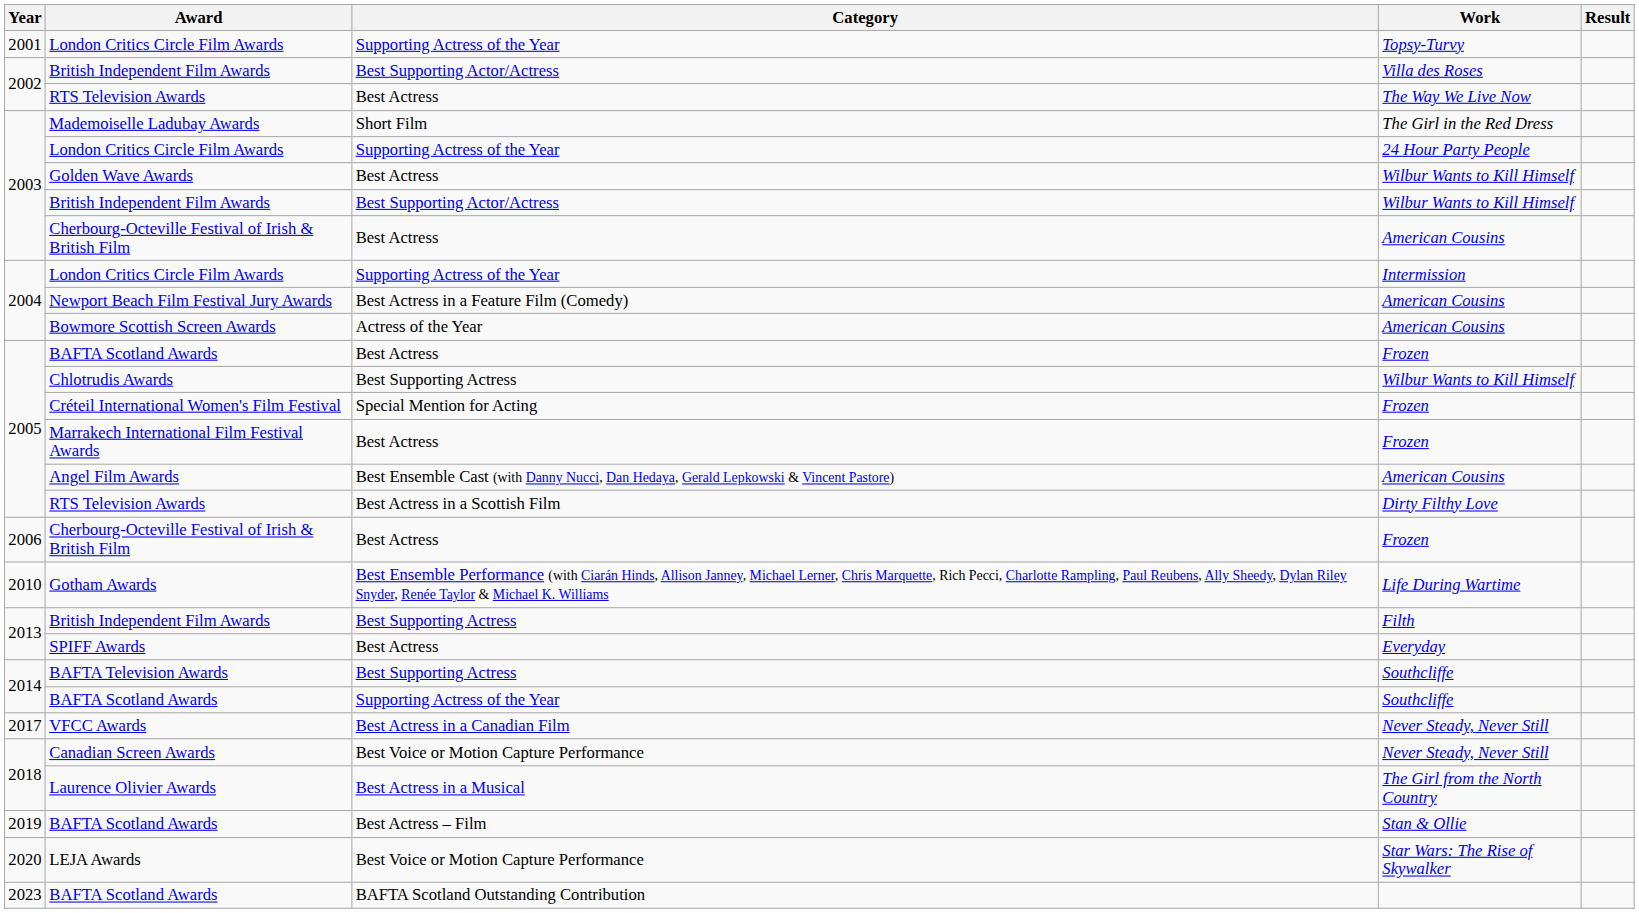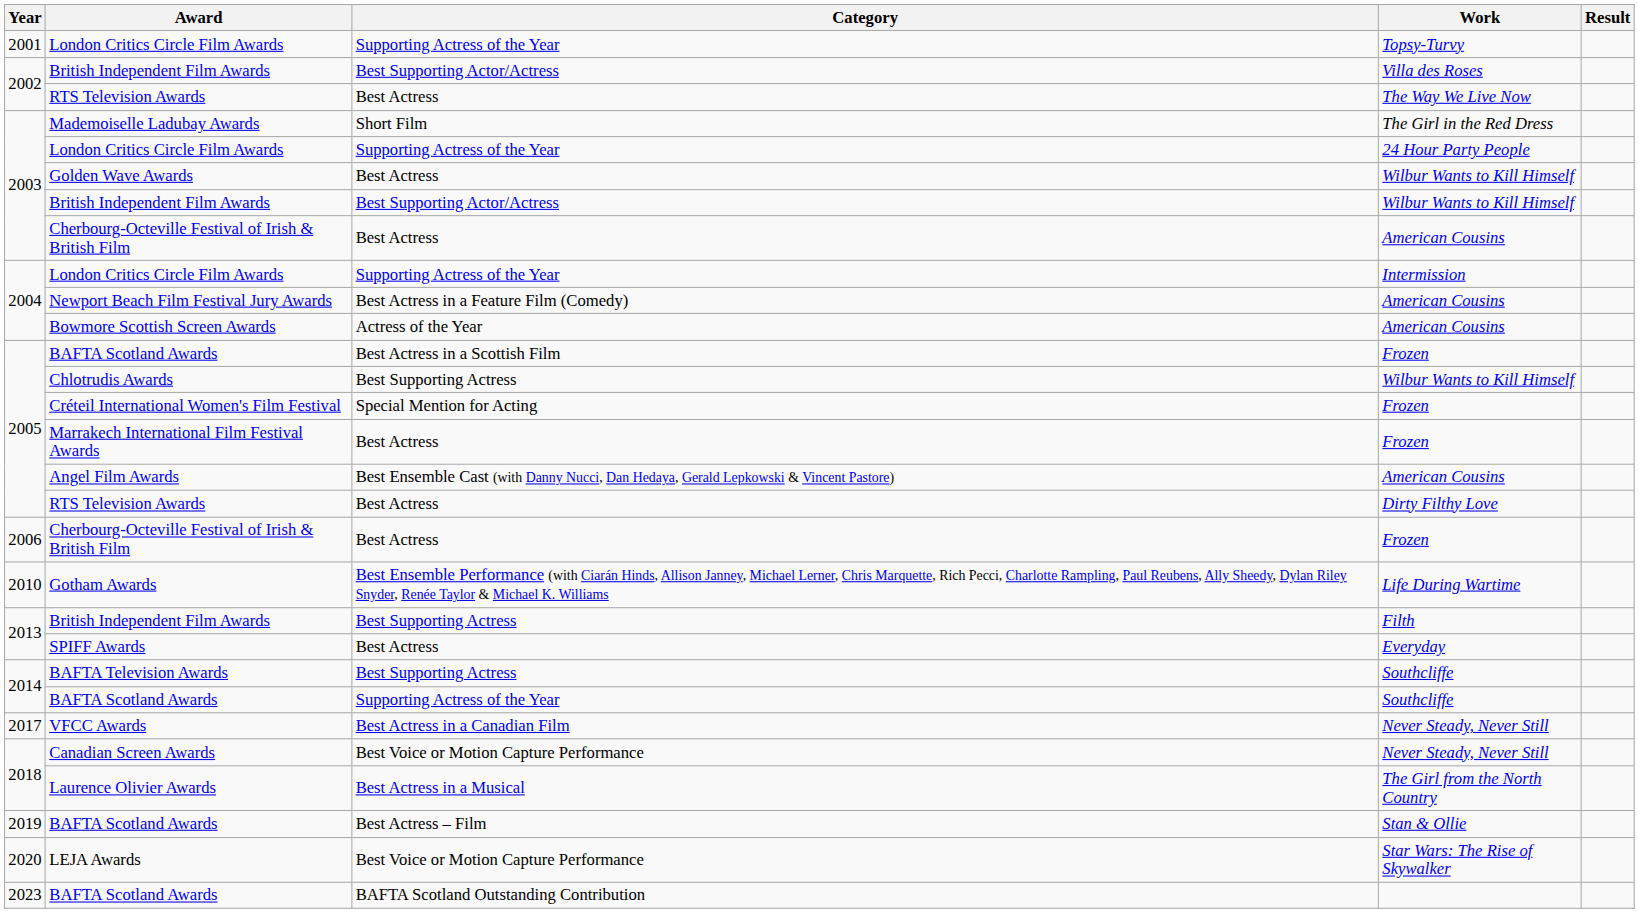 <table class="wikitable">
 <tr>
 <th>Year</th>
 <th>Award</th>
 <th>Category</th>
 <th>Work</th>
 <th>Result</th>
 </tr>
 <tr>
 <td>2001</td>
 <td><a href='#'>London Critics Circle Film Awards</a></td>
 <td><a href='#'>Supporting Actress of the Year</a></td>
 <td><em><a href='#'>Topsy-Turvy</a></em></td>
 <td></td>
 </tr>
 <tr>
 <td rowspan="2">2002</td>
 <td><a href='#'>British Independent Film Awards</a></td>
 <td><a href='#'>Best Supporting Actor/Actress</a></td>
 <td><em><a href='#'>Villa des Roses</a></em></td>
 <td></td>
 </tr>
 <tr>
 <td><a href='#'>RTS Television Awards</a></td>
 <td>Best Actress</td>
 <td><em><a href='#'>The Way We Live Now</a></em></td>
 <td></td>
 </tr>
 <tr>
 <td rowspan="5">2003</td>
 <td><a href='#'>Mademoiselle Ladubay Awards</a></td>
 <td>Short Film</td>
 <td><em>The Girl in the Red Dress</em></td>
 <td></td>
 </tr>
 <tr>
 <td><a href='#'>London Critics Circle Film Awards</a></td>
 <td><a href='#'>Supporting Actress of the Year</a></td>
 <td><em><a href='#'>24 Hour Party People</a></em></td>
 <td></td>
 </tr>
 <tr>
 <td><a href='#'>Golden Wave Awards</a></td>
 <td>Best Actress</td>
 <td><em><a href='#'>Wilbur Wants to Kill Himself</a></em></td>
 <td></td>
 </tr>
 <tr>
 <td><a href='#'>British Independent Film Awards</a></td>
 <td><a href='#'>Best Supporting Actor/Actress</a></td>
 <td><em><a href='#'>Wilbur Wants to Kill Himself</a></em></td>
 <td></td>
 </tr>
 <tr>
 <td><a href='#'>Cherbourg-Octeville Festival of Irish & British Film</a></td>
 <td>Best Actress</td>
 <td><em><a href='#'>American Cousins</a></em></td>
 <td></td>
 </tr>
 <tr>
 <td rowspan="3">2004</td>
 <td><a href='#'>London Critics Circle Film Awards</a></td>
 <td><a href='#'>Supporting Actress of the Year</a></td>
 <td><em><a href='#'>Intermission</a></em></td>
 <td></td>
 </tr>
 <tr>
 <td><a href='#'>Newport Beach Film Festival Jury Awards</a></td>
 <td>Best Actress in a Feature Film (Comedy)</td>
 <td><em><a href='#'>American Cousins</a></em></td>
 <td></td>
 </tr>
 <tr>
 <td><a href='#'>Bowmore Scottish Screen Awards</a></td>
 <td>Actress of the Year</td>
 <td><em><a href='#'>American Cousins</a></em></td>
 <td></td>
 </tr>
 <tr>
 <td rowspan="6">2005</td>
 <td><a href='#'>BAFTA Scotland Awards</a></td>
-<td>Best Actress</td>
+<td>Best Actress in a Scottish Film</td>
 <td><em><a href='#'>Frozen</a></em></td>
 <td></td>
 </tr>
 <tr>
 <td><a href='#'>Chlotrudis Awards</a></td>
 <td>Best Supporting Actress</td>
 <td><em><a href='#'>Wilbur Wants to Kill Himself</a></em></td>
 <td></td>
 </tr>
 <tr>
 <td><a href='#'>Créteil International Women's Film Festival</a></td>
 <td>Special Mention for Acting</td>
 <td><em><a href='#'>Frozen</a></em></td>
 <td></td>
 </tr>
 <tr>
 <td><a href='#'>Marrakech International Film Festival Awards</a></td>
 <td>Best Actress</td>
 <td><em><a href='#'>Frozen</a></em></td>
 <td></td>
 </tr>
 <tr>
 <td><a href='#'>Angel Film Awards</a></td>
 <td>Best Ensemble Cast <small>(with <a href='#'>Danny Nucci</a>, <a href='#'>Dan Hedaya</a>, <a href='#'>Gerald Lepkowski</a> & <a href='#'>Vincent Pastore</a>)</small></td>
 <td><em><a href='#'>American Cousins</a></em></td>
 <td></td>
 </tr>
 <tr>
 <td><a href='#'>RTS Television Awards</a></td>
-<td>Best Actress in a Scottish Film</td>
+<td>Best Actress</td>
 <td><em><a href='#'>Dirty Filthy Love</a></em></td>
 <td></td>
 </tr>
 <tr>
 <td>2006</td>
 <td><a href='#'>Cherbourg-Octeville Festival of Irish & British Film</a></td>
 <td>Best Actress</td>
 <td><em><a href='#'>Frozen</a></em></td>
 <td></td>
 </tr>
 <tr>
 <td>2010</td>
 <td><a href='#'>Gotham Awards</a></td>
 <td><a href='#'>Best Ensemble Performance</a> <small>(with <a href='#'>Ciarán Hinds</a>, <a href='#'>Allison Janney</a>, <a href='#'>Michael Lerner</a>, <a href='#'>Chris Marquette</a>, Rich Pecci, <a href='#'>Charlotte Rampling</a>, <a href='#'>Paul Reubens</a>, <a href='#'>Ally Sheedy</a>, <a href='#'>Dylan Riley Snyder</a>, <a href='#'>Renée Taylor</a> & <a href='#'>Michael K. Williams</a></small></td>
 <td><em><a href='#'>Life During Wartime</a></em></td>
 <td></td>
 </tr>
 <tr>
 <td rowspan="2">2013</td>
 <td><a href='#'>British Independent Film Awards</a></td>
 <td><a href='#'>Best Supporting Actress</a></td>
 <td><em><a href='#'>Filth</a></em></td>
 <td></td>
 </tr>
 <tr>
 <td><a href='#'>SPIFF Awards</a></td>
 <td>Best Actress</td>
 <td><em><a href='#'>Everyday</a></em></td>
 <td></td>
 </tr>
 <tr>
 <td rowspan="2">2014</td>
 <td><a href='#'>BAFTA Television Awards</a></td>
 <td><a href='#'>Best Supporting Actress</a></td>
 <td><em><a href='#'>Southcliffe</a></em></td>
 <td></td>
 </tr>
 <tr>
 <td><a href='#'>BAFTA Scotland Awards</a></td>
 <td><a href='#'>Supporting Actress of the Year</a></td>
 <td><em><a href='#'>Southcliffe</a></em></td>
 <td></td>
 </tr>
 <tr>
 <td>2017</td>
 <td><a href='#'>VFCC Awards</a></td>
 <td><a href='#'>Best Actress in a Canadian Film</a></td>
 <td><em><a href='#'>Never Steady, Never Still</a></em></td>
 <td></td>
 </tr>
 <tr>
 <td rowspan="2">2018</td>
 <td><a href='#'>Canadian Screen Awards</a></td>
 <td>Best Voice or Motion Capture Performance</td>
 <td><em><a href='#'>Never Steady, Never Still</a></em></td>
 <td></td>
 </tr>
 <tr>
 <td><a href='#'>Laurence Olivier Awards</a></td>
 <td><a href='#'>Best Actress in a Musical</a></td>
 <td><em><a href='#'>The Girl from the North Country</a></em></td>
 <td></td>
 </tr>
 <tr>
 <td>2019</td>
 <td><a href='#'>BAFTA Scotland Awards</a></td>
 <td>Best Actress – Film</td>
 <td><em><a href='#'>Stan & Ollie</a></em></td>
 <td></td>
 </tr>
 <tr>
 <td>2020</td>
 <td>LEJA Awards</td>
 <td>Best Voice or Motion Capture Performance</td>
 <td><em><a href='#'>Star Wars: The Rise of Skywalker</a></em></td>
 <td></td>
 </tr>
 <tr>
 <td>2023</td>
 <td><a href='#'>BAFTA Scotland Awards</a></td>
 <td>BAFTA Scotland Outstanding Contribution</td>
 <td></td>
 <td></td>
 </tr>
 </table>
